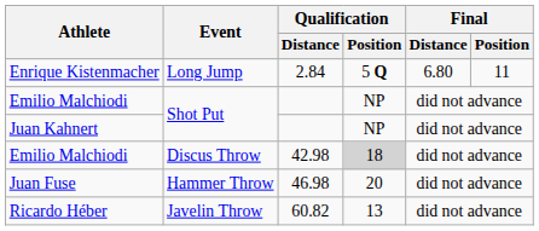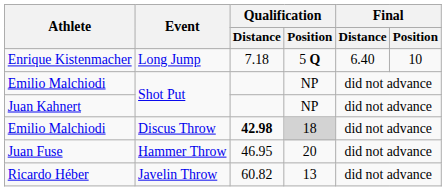 <table class=wikitable style="font-size:90%">
 <tr>
 <th rowspan=2>Athlete</th>
 <th rowspan=2>Event</th>
 <th colspan=2>Qualification</th>
 <th colspan=2>Final</th>
 </tr>
 <tr style="font-size:95%">
 <th>Distance</th>
 <th>Position</th>
 <th>Distance</th>
 <th>Position</th>
 </tr>
 <tr align=center>
 <td align=left><a href='#'>Enrique Kistenmacher</a></td>
 <td align=left><a href='#'>Long Jump</a></td>
-<td>2.84</td>
+<td>7.18</td>
 <td>5 <strong>Q</strong></td>
-<td>6.80</td>
-<td>11</td>
+<td>6.40</td>
+<td>10</td>
 </tr>
 <tr align=center>
 <td align=left><a href='#'>Emilio Malchiodi</a></td>
 <td align=left rowspan=2><a href='#'>Shot Put</a></td>
 <td></td>
 <td>NP</td>
 <td colspan=2>did not advance</td>
 </tr>
 <tr align=center>
 <td align=left><a href='#'>Juan Kahnert</a></td>
 <td></td>
 <td>NP</td>
 <td colspan=2>did not advance</td>
 </tr>
 <tr align=center>
 <td align=left><a href='#'>Emilio Malchiodi</a></td>
 <td align=left><a href='#'>Discus Throw</a></td>
-<td>42.98</td>
+<td><strong>42.98</strong></td>
 <td style="background: lightgrey;">18</td>
 <td colspan=2>did not advance</td>
 </tr>
 <tr align=center>
 <td align=left><a href='#'>Juan Fuse</a></td>
 <td align=left><a href='#'>Hammer Throw</a></td>
-<td>46.98</td>
+<td>46.95</td>
 <td>20</td>
 <td colspan=2>did not advance</td>
 </tr>
 <tr align=center>
 <td align=left><a href='#'>Ricardo Héber</a></td>
 <td align=left><a href='#'>Javelin Throw</a></td>
 <td>60.82</td>
 <td>13</td>
 <td colspan=2>did not advance</td>
 </tr>
 </table>
